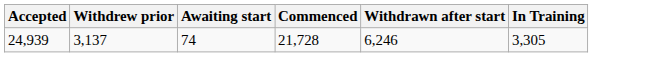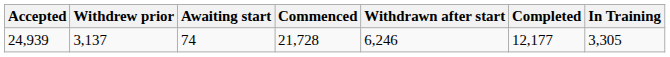 <table class="wikitable">
 <tr>
 <th>Accepted</th>
 <th>Withdrew prior</th>
 <th>Awaiting start</th>
 <th>Commenced</th>
 <th>Withdrawn after start</th>
+<th>Completed</th>
 <th>In Training</th>
 </tr>
 <tr>
 <td>24,939</td>
 <td>3,137</td>
 <td>74</td>
 <td>21,728</td>
 <td>6,246</td>
+<td>12,177</td>
 <td>3,305</td>
 </tr>
 </table>
